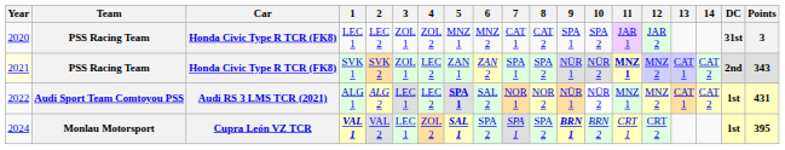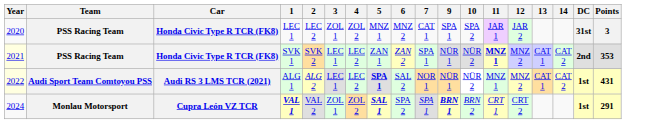 <table class="wikitable" style="text-align:center; font-size:85%">
 <tr>
 <th>Year</th>
 <th>Team</th>
 <th>Car</th>
 <th>1</th>
 <th>2</th>
 <th>3</th>
 <th>4</th>
 <th>5</th>
 <th>6</th>
 <th>7</th>
-<th>8</th>
 <th>9</th>
 <th>10</th>
 <th>11</th>
 <th>12</th>
 <th>13</th>
 <th>14</th>
 <th>DC</th>
 <th>Points</th>
 </tr>
 <tr>
 <td><a href='#'>2020</a></td>
 <th>PSS Racing Team</th>
 <th><a href='#'>Honda Civic Type R TCR (FK8)</a></th>
 <td><a href='#'>LEC<br>1</a></td>
 <td><a href='#'>LEC<br>2</a></td>
 <td><a href='#'>ZOL<br>1</a></td>
 <td><a href='#'>ZOL<br>2</a></td>
 <td><a href='#'>MNZ<br>1</a></td>
 <td><a href='#'>MNZ<br>2</a></td>
 <td><a href='#'>CAT<br>1</a></td>
-<td><a href='#'>CAT<br>2</a></td>
 <td><a href='#'>SPA<br>1</a></td>
 <td><a href='#'>SPA<br>2</a></td>
 <td style="background:#efcfff;"><a href='#'>JAR<br>1</a><br></td>
 <td style="background:#DFFFDF;"><a href='#'>JAR<br>2</a><br></td>
 <td></td>
 <td></td>
 <th>31st</th>
 <th>3</th>
 </tr>
 <tr>
 <td style="background: lightyellow;"><a href='#'>2021</a></td>
 <th>PSS Racing Team</th>
 <th><a href='#'>Honda Civic Type R TCR (FK8)</a></th>
 <td style="background:#dfffdf;"><a href='#'>SVK<br>1</a><br></td>
 <td style="background:#ffdf9f;"><a href='#'>SVK<br>2</a><br></td>
-<td style="background:#DFFFDF;"><a href='#'>ZOL<br>1</a><br></td>
+<td style="background:#dfffdf;"><a href='#'>LEC<br>1</a><br></td>
 <td style="background:#dfffdf;"><a href='#'>LEC<br>2</a><br></td>
 <td style="background:#dfffdf;"><a href='#'>ZAN<br>1</a><br></td>
 <td style="background:#FFFFBF;"><em><a href='#'>ZAN<br>2</a></em><br></td>
 <td style="background:#dfffdf;"><a href='#'>SPA<br>1</a><br></td>
-<td style="background:#dfffdf;"><a href='#'>SPA<br>2</a><br></td>
 <td style="background:#DFDFDF;"><a href='#'>NÜR<br>1</a><br></td>
 <td style="background:#DFDFDF;"><a href='#'>NÜR<br>2</a><br></td>
 <td style="background:#FFFFBF;"><strong><a href='#'>MNZ<br>1</a></strong><br></td>
 <td style="background:#cfcfff;"><a href='#'>MNZ<br>2</a><br></td>
 <td style="background:#cfcfff;"><a href='#'>CAT<br>1</a><br></td>
 <td style="background:#dfffdf;"><a href='#'>CAT<br>2</a><br></td>
 <th style="background:#dfdfdf;">2nd</th>
-<th style="background:#dfdfdf;">343</th>
+<th style="background:#dfdfdf;">353</th>
 </tr>
 <tr>
-<td><a href='#'>2022</a></td>
+<td style="background: lightyellow;"><a href='#'>2022</a></td>
 <th><a href='#'>Audi Sport Team Comtoyou PSS</a></th>
 <th><a href='#'>Audi RS 3 LMS TCR (2021)</a></th>
 <td style="background:#dfffdf;"><a href='#'>ALG<br>1</a><br></td>
 <td style="background:#FFFFBF;"><em><a href='#'>ALG<br>2</a></em><br></td>
 <td style="background:#DFDFDF;"><a href='#'>LEC<br>1</a><br></td>
 <td style="background:#dfffdf;"><a href='#'>LEC<br>2</a><br></td>
 <td style="background:#DFDFDF;"><strong><a href='#'>SPA<br>1</a></strong><br></td>
 <td style="background:#DFFFDF;"><a href='#'>SAL<br>2</a><br></td>
 <td style="background:#ffdf9f;"><a href='#'>NOR<br>1</a><br></td>
-<td style="background:#FFFFBF;"><a href='#'>NOR<br>2</a><br></td>
 <td style="background:#ffdf9f;"><a href='#'>NÜR<br>1</a><br></td>
 <td style="background:#FFFFFF;"><a href='#'>NÜR<br>2</a><br></td>
 <td style="background:#dfffdf;"><a href='#'>MNZ<br>1</a><br></td>
 <td style="background:#FFFFBF;"><a href='#'>MNZ<br>2</a><br></td>
 <td style="background:#ffdf9f;"><a href='#'>CAT<br>1</a><br></td>
 <td style="background:#FFFFBF;"><a href='#'>CAT<br>2</a><br></td>
 <th style="background:#FFFFBF;">1st</th>
 <th style="background:#FFFFBF;">431</th>
 </tr>
 <tr>
 <td><a href='#'>2024</a></td>
 <th>Monlau Motorsport</th>
 <th><a href='#'>Cupra León VZ TCR</a></th>
 <td style="background:#FFFFBF;"><strong><em><a href='#'>VAL<br>1</a></em></strong><br></td>
 <td style="background:#DFDFDF;"><a href='#'>VAL<br>2</a><br></td>
-<td style="background:#dfffdf;"><a href='#'>LEC<br>1</a><br></td>
+<td style="background:#DFFFDF;"><a href='#'>ZOL<br>1</a><br></td>
 <td style="background:#FFDF9F;"><a href='#'>ZOL<br>2</a><br></td>
 <td style="background:#FFFFBF;"><strong><em><a href='#'>SAL<br>1</a></em></strong><br></td>
 <td style="background:#dfffdf;"><a href='#'>SPA<br>2</a><br></td>
 <td style="background:#DFDFDF;"><em><a href='#'>SPA<br>1</a></em><br></td>
-<td style="background:#DFFFDF;"><a href='#'>SPA<br>2</a><br></td>
 <td style="background:#FFFFBF;"><strong><em><a href='#'>BRN<br>1</a></em></strong><br></td>
 <td style="background:#DFFFDF;"><em><a href='#'>BRN<br>2</a></em><br></td>
 <td style="background:#FFFFBF;"><em><a href='#'>CRT<br>1</a></em><br></td>
 <td style="background:#DFFFDF;"><a href='#'>CRT<br>2</a><br></td>
 <td></td>
 <td></td>
 <th style="background:#FFFFBF;">1st</th>
-<th style="background:#FFFFBF;">395</th>
+<th style="background:#FFFFBF;">291</th>
 </tr>
 </table>
